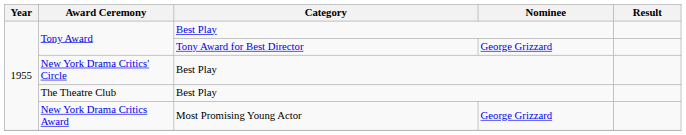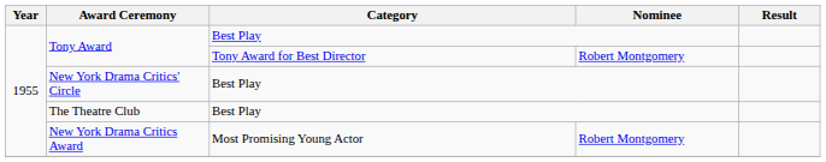 <table class="wikitable" width="80%">
 <tr>
 <th width="5%">Year</th>
 <th width="20%">Award Ceremony</th>
 <th width="45%">Category</th>
 <th width="20%">Nominee</th>
 <th width="10%">Result</th>
 </tr>
 <tr>
 <td rowspan="5" align="center">1955</td>
 <td rowspan="2"><a href='#'>Tony Award</a></td>
 <td colspan="2"><a href='#'>Best Play</a></td>
 <td></td>
 </tr>
 <tr>
 <td><a href='#'>Tony Award for Best Director</a></td>
-<td><a href='#'>George Grizzard</a></td>
+<td><a href='#'>Robert Montgomery</a></td>
 <td></td>
 </tr>
 <tr>
 <td><a href='#'>New York Drama Critics' Circle</a></td>
 <td colspan="2">Best Play</td>
 <td></td>
 </tr>
 <tr>
 <td>The Theatre Club</td>
 <td colspan="2">Best Play</td>
 <td></td>
 </tr>
 <tr>
 <td><a href='#'>New York Drama Critics Award</a></td>
 <td>Most Promising Young Actor</td>
-<td><a href='#'>George Grizzard</a></td>
+<td><a href='#'>Robert Montgomery</a></td>
 <td></td>
 </tr>
 <tr>
 </tr>
 </table>
